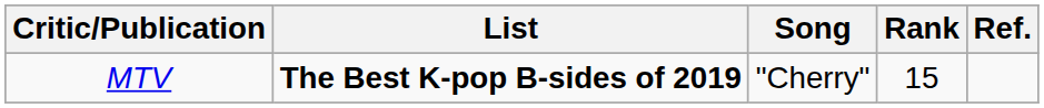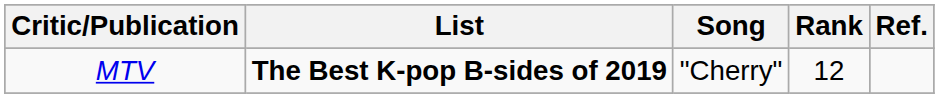 <table class="wikitable" style="text-align:center">
 <tr>
 <th>Critic/Publication</th>
 <th>List</th>
 <th>Song</th>
 <th>Rank</th>
 <th>Ref.</th>
 </tr>
 <tr>
 <td><em><a href='#'>MTV</a></em></td>
 <td><strong>The Best K-pop B-sides of 2019</strong></td>
 <td>"Cherry"</td>
-<td>15</td>
+<td>12</td>
 <td></td>
 </tr>
 </table>
